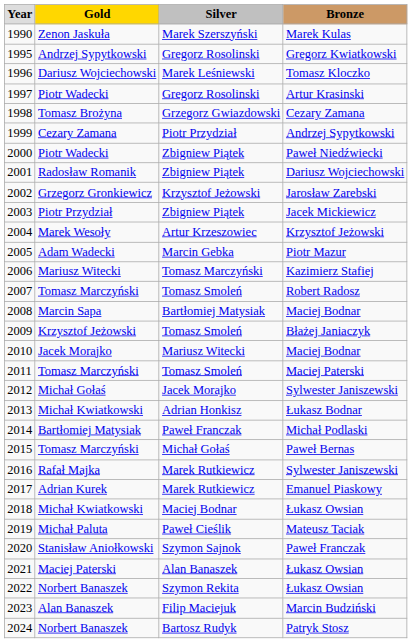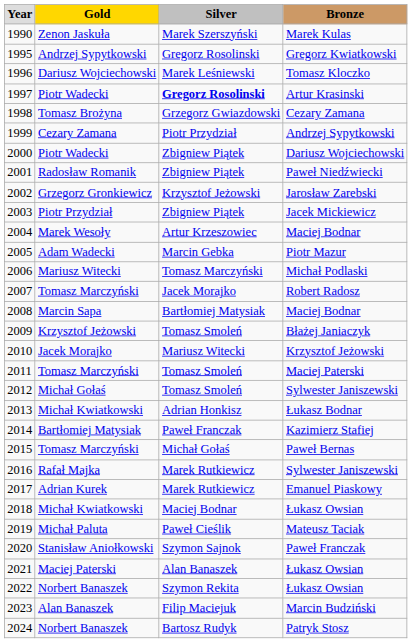 <table class="wikitable" style="text-align:left;">
 <tr>
 <td style="background:#DDDDDD; font-weight:bold; text-align:center;">Year</td>
 <td style="background:gold; font-weight:bold; text-align:center;">Gold</td>
 <td style="background:silver; font-weight:bold; text-align:center;">Silver</td>
 <td style="background:#cc9966; font-weight:bold; text-align:center;">Bronze</td>
 </tr>
 <tr>
 <td>1990</td>
 <td><a href='#'>Zenon Jaskuła</a></td>
 <td><a href='#'>Marek Szerszyński</a></td>
 <td><a href='#'>Marek Kulas</a></td>
 </tr>
 <tr>
 <td>1995</td>
 <td><a href='#'>Andrzej Sypytkowski</a></td>
 <td><a href='#'>Gregorz Rosolinski</a></td>
 <td><a href='#'>Gregorz Kwiatkowski</a></td>
 </tr>
 <tr>
 <td>1996</td>
 <td><a href='#'>Dariusz Wojciechowski</a></td>
 <td><a href='#'>Marek Leśniewski</a></td>
 <td><a href='#'>Tomasz Kloczko</a></td>
 </tr>
 <tr>
 <td>1997</td>
 <td><a href='#'>Piotr Wadecki</a></td>
-<td><a href='#'>Gregorz Rosolinski</a></td>
+<td><strong><a href='#'>Gregorz Rosolinski</a></strong></td>
 <td><a href='#'>Artur Krasinski</a></td>
 </tr>
 <tr>
 <td>1998</td>
 <td><a href='#'>Tomasz Brożyna</a></td>
 <td><a href='#'>Grzegorz Gwiazdowski</a></td>
 <td><a href='#'>Cezary Zamana</a></td>
 </tr>
 <tr>
 <td>1999</td>
 <td><a href='#'>Cezary Zamana</a></td>
 <td><a href='#'>Piotr Przydział</a></td>
 <td><a href='#'>Andrzej Sypytkowski</a></td>
 </tr>
 <tr>
 <td>2000</td>
 <td><a href='#'>Piotr Wadecki</a></td>
 <td><a href='#'>Zbigniew Piątek</a></td>
-<td><a href='#'>Paweł Niedźwiecki</a></td>
+<td><a href='#'>Dariusz Wojciechowski</a></td>
 </tr>
 <tr>
 <td>2001</td>
 <td><a href='#'>Radosław Romanik</a></td>
 <td><a href='#'>Zbigniew Piątek</a></td>
-<td><a href='#'>Dariusz Wojciechowski</a></td>
+<td><a href='#'>Paweł Niedźwiecki</a></td>
 </tr>
 <tr>
 <td>2002</td>
 <td><a href='#'>Grzegorz Gronkiewicz</a></td>
 <td><a href='#'>Krzysztof Jeżowski</a></td>
 <td><a href='#'>Jarosław Zarebski</a></td>
 </tr>
 <tr>
 <td>2003</td>
 <td><a href='#'>Piotr Przydział</a></td>
 <td><a href='#'>Zbigniew Piątek</a></td>
 <td><a href='#'>Jacek Mickiewicz</a></td>
 </tr>
 <tr>
 <td>2004</td>
 <td><a href='#'>Marek Wesoły</a></td>
 <td><a href='#'>Artur Krzeszowiec</a></td>
-<td><a href='#'>Krzysztof Jeżowski</a></td>
+<td><a href='#'>Maciej Bodnar</a></td>
 </tr>
 <tr>
 <td>2005</td>
 <td><a href='#'>Adam Wadecki</a></td>
 <td><a href='#'>Marcin Gebka</a></td>
 <td><a href='#'>Piotr Mazur</a></td>
 </tr>
 <tr>
 <td>2006</td>
 <td><a href='#'>Mariusz Witecki</a></td>
 <td><a href='#'>Tomasz Marczyński</a></td>
-<td><a href='#'>Kazimierz Stafiej</a></td>
+<td><a href='#'>Michał Podlaski</a></td>
 </tr>
 <tr>
 <td>2007</td>
 <td><a href='#'>Tomasz Marczyński</a></td>
-<td><a href='#'>Tomasz Smoleń</a></td>
+<td><a href='#'>Jacek Morajko</a></td>
 <td><a href='#'>Robert Radosz</a></td>
 </tr>
 <tr>
 <td>2008</td>
 <td><a href='#'>Marcin Sapa</a></td>
 <td><a href='#'>Bartłomiej Matysiak</a></td>
 <td><a href='#'>Maciej Bodnar</a></td>
 </tr>
 <tr>
 <td>2009</td>
 <td><a href='#'>Krzysztof Jeżowski</a></td>
 <td><a href='#'>Tomasz Smoleń</a></td>
 <td><a href='#'>Błażej Janiaczyk</a></td>
 </tr>
 <tr>
 <td>2010</td>
 <td><a href='#'>Jacek Morajko</a></td>
 <td><a href='#'>Mariusz Witecki</a></td>
-<td><a href='#'>Maciej Bodnar</a></td>
+<td><a href='#'>Krzysztof Jeżowski</a></td>
 </tr>
 <tr>
 <td>2011</td>
 <td><a href='#'>Tomasz Marczyński</a></td>
 <td><a href='#'>Tomasz Smoleń</a></td>
 <td><a href='#'>Maciej Paterski</a></td>
 </tr>
 <tr>
 <td>2012</td>
 <td><a href='#'>Michał Gołaś</a></td>
-<td><a href='#'>Jacek Morajko</a></td>
+<td><a href='#'>Tomasz Smoleń</a></td>
 <td><a href='#'>Sylwester Janiszewski</a></td>
 </tr>
 <tr>
 <td>2013</td>
 <td><a href='#'>Michał Kwiatkowski</a></td>
 <td><a href='#'>Adrian Honkisz</a></td>
 <td><a href='#'>Łukasz Bodnar</a></td>
 </tr>
 <tr>
 <td>2014</td>
 <td><a href='#'>Bartłomiej Matysiak</a></td>
 <td><a href='#'>Paweł Franczak</a></td>
-<td><a href='#'>Michał Podlaski</a></td>
+<td><a href='#'>Kazimierz Stafiej</a></td>
 </tr>
 <tr>
 <td>2015</td>
 <td><a href='#'>Tomasz Marczyński</a></td>
 <td><a href='#'>Michał Gołaś</a></td>
 <td><a href='#'>Paweł Bernas</a></td>
 </tr>
 <tr>
 <td>2016</td>
 <td><a href='#'>Rafał Majka</a></td>
 <td><a href='#'>Marek Rutkiewicz</a></td>
 <td><a href='#'>Sylwester Janiszewski</a></td>
 </tr>
 <tr>
 <td>2017</td>
 <td><a href='#'>Adrian Kurek</a></td>
 <td><a href='#'>Marek Rutkiewicz</a></td>
 <td><a href='#'>Emanuel Piaskowy</a></td>
 </tr>
 <tr>
 <td>2018</td>
 <td><a href='#'>Michał Kwiatkowski</a></td>
 <td><a href='#'>Maciej Bodnar</a></td>
 <td><a href='#'>Łukasz Owsian</a></td>
 </tr>
 <tr>
 <td>2019</td>
 <td><a href='#'>Michał Paluta</a></td>
 <td><a href='#'>Paweł Cieślik</a></td>
 <td><a href='#'>Mateusz Taciak</a></td>
 </tr>
 <tr>
 <td>2020</td>
 <td><a href='#'>Stanisław Aniołkowski</a></td>
 <td><a href='#'>Szymon Sajnok</a></td>
 <td><a href='#'>Paweł Franczak</a></td>
 </tr>
 <tr>
 <td>2021</td>
 <td><a href='#'>Maciej Paterski</a></td>
 <td><a href='#'>Alan Banaszek</a></td>
 <td><a href='#'>Łukasz Owsian</a></td>
 </tr>
 <tr>
 <td>2022</td>
 <td><a href='#'>Norbert Banaszek</a></td>
 <td><a href='#'>Szymon Rekita</a></td>
 <td><a href='#'>Łukasz Owsian</a></td>
 </tr>
 <tr>
 <td>2023</td>
 <td><a href='#'>Alan Banaszek</a></td>
 <td><a href='#'>Filip Maciejuk</a></td>
 <td><a href='#'>Marcin Budziński</a></td>
 </tr>
 <tr>
 <td>2024</td>
 <td><a href='#'>Norbert Banaszek</a></td>
 <td><a href='#'>Bartosz Rudyk</a></td>
 <td><a href='#'>Patryk Stosz</a></td>
 </tr>
 </table>
